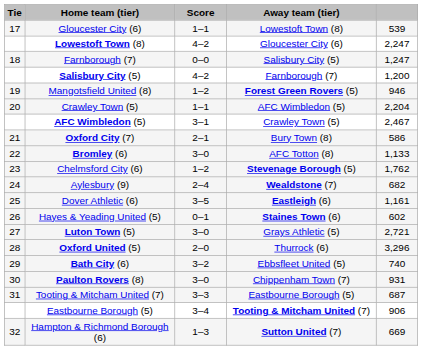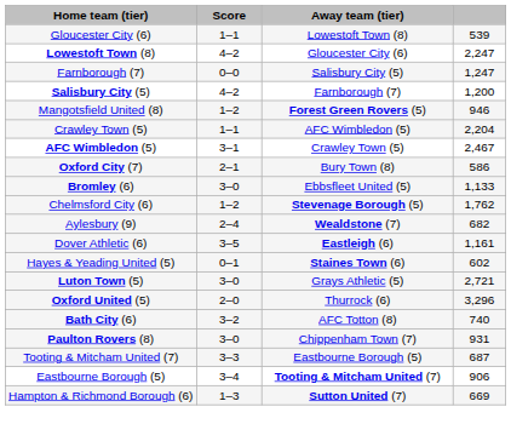 <table class="wikitable" style="width: 600px; background:WhiteSmoke; text-align:center; font-size:90%">
 <tr>
-<td scope="col" style="width:  5.00%; background:silver;"><strong>Tie</strong></td>
 <td scope="col" style="width: 36.25%; background:silver;"><strong>Home team (tier)</strong></td>
 <td scope="col" style="width: 12.50%; background:silver;"><strong>Score</strong></td>
 <td scope="col" style="width: 36.25%; background:silver;"><strong>Away team (tier)</strong></td>
 <td scope="col" style="width: 10.00%; background:silver;"><strong></strong></td>
 </tr>
 <tr>
-<td>17</td>
 <td><a href='#'>Gloucester City</a> (6)</td>
 <td>1–1</td>
 <td><a href='#'>Lowestoft Town</a> (8)</td>
 <td>539</td>
 </tr>
 <tr style="background:white;">
-<td><em></em></td>
 <td><strong><a href='#'>Lowestoft Town</a></strong> (8)</td>
 <td>4–2</td>
 <td><a href='#'>Gloucester City</a> (6)</td>
 <td>2,247</td>
 </tr>
 <tr>
-<td>18</td>
 <td><a href='#'>Farnborough</a> (7)</td>
 <td>0–0</td>
 <td><a href='#'>Salisbury City</a> (5)</td>
 <td>1,247</td>
 </tr>
 <tr style="background:white;">
-<td><em></em></td>
 <td><strong><a href='#'>Salisbury City</a></strong> (5)</td>
 <td>4–2</td>
 <td><a href='#'>Farnborough</a> (7)</td>
 <td>1,200</td>
 </tr>
 <tr>
-<td>19</td>
 <td><a href='#'>Mangotsfield United</a> (8)</td>
 <td>1–2</td>
 <td><strong><a href='#'>Forest Green Rovers</a></strong> (5)</td>
 <td>946</td>
 </tr>
 <tr>
-<td>20</td>
 <td><a href='#'>Crawley Town</a> (5)</td>
 <td>1–1</td>
 <td><a href='#'>AFC Wimbledon</a> (5)</td>
 <td>2,204</td>
 </tr>
 <tr style="background:white;">
-<td><em></em></td>
 <td><strong><a href='#'>AFC Wimbledon</a></strong> (5)</td>
 <td>3–1</td>
 <td><a href='#'>Crawley Town</a> (5)</td>
 <td>2,467</td>
 </tr>
 <tr>
-<td>21</td>
 <td><strong><a href='#'>Oxford City</a></strong> (7)</td>
 <td>2–1</td>
 <td><a href='#'>Bury Town</a> (8)</td>
 <td>586</td>
 </tr>
 <tr>
-<td>22</td>
 <td><strong><a href='#'>Bromley</a></strong> (6)</td>
 <td>3–0</td>
-<td><a href='#'>AFC Totton</a> (8)</td>
+<td><a href='#'>Ebbsfleet United</a> (5)</td>
 <td>1,133</td>
 </tr>
 <tr>
-<td>23</td>
 <td><a href='#'>Chelmsford City</a> (6)</td>
 <td>1–2</td>
 <td><strong><a href='#'>Stevenage Borough</a></strong> (5)</td>
 <td>1,762</td>
 </tr>
 <tr>
-<td>24</td>
 <td><a href='#'>Aylesbury</a> (9)</td>
 <td>2–4</td>
 <td><strong><a href='#'>Wealdstone</a></strong> (7)</td>
 <td>682</td>
 </tr>
 <tr>
-<td>25</td>
 <td><a href='#'>Dover Athletic</a> (6)</td>
 <td>3–5</td>
 <td><strong><a href='#'>Eastleigh</a></strong> (6)</td>
 <td>1,161</td>
 </tr>
 <tr>
-<td>26</td>
 <td><a href='#'>Hayes & Yeading United</a> (5)</td>
 <td>0–1</td>
 <td><strong><a href='#'>Staines Town</a></strong> (6)</td>
 <td>602</td>
 </tr>
 <tr>
-<td>27</td>
 <td><strong><a href='#'>Luton Town</a></strong> (5)</td>
 <td>3–0</td>
 <td><a href='#'>Grays Athletic</a> (5)</td>
 <td>2,721</td>
 </tr>
 <tr>
-<td>28</td>
 <td><strong><a href='#'>Oxford United</a></strong> (5)</td>
 <td>2–0</td>
 <td><a href='#'>Thurrock</a> (6)</td>
 <td>3,296</td>
 </tr>
 <tr>
-<td>29</td>
 <td><strong><a href='#'>Bath City</a></strong> (6)</td>
 <td>3–2</td>
-<td><a href='#'>Ebbsfleet United</a> (5)</td>
+<td><a href='#'>AFC Totton</a> (8)</td>
 <td>740</td>
 </tr>
 <tr>
-<td>30</td>
 <td><strong><a href='#'>Paulton Rovers</a></strong> (8)</td>
 <td>3–0</td>
 <td><a href='#'>Chippenham Town</a> (7)</td>
 <td>931</td>
 </tr>
 <tr>
-<td>31</td>
 <td><a href='#'>Tooting & Mitcham United</a> (7)</td>
 <td>3–3</td>
 <td><a href='#'>Eastbourne Borough</a> (5)</td>
 <td>687</td>
 </tr>
 <tr style="background:white;">
-<td><em></em></td>
 <td><a href='#'>Eastbourne Borough</a> (5)</td>
 <td>3–4</td>
 <td><strong><a href='#'>Tooting & Mitcham United</a></strong> (7)</td>
 <td>906</td>
 </tr>
 <tr>
-<td>32</td>
 <td><a href='#'>Hampton & Richmond Borough</a> (6)</td>
 <td>1–3</td>
 <td><strong><a href='#'>Sutton United</a></strong> (7)</td>
 <td>669</td>
 </tr>
 </table>
